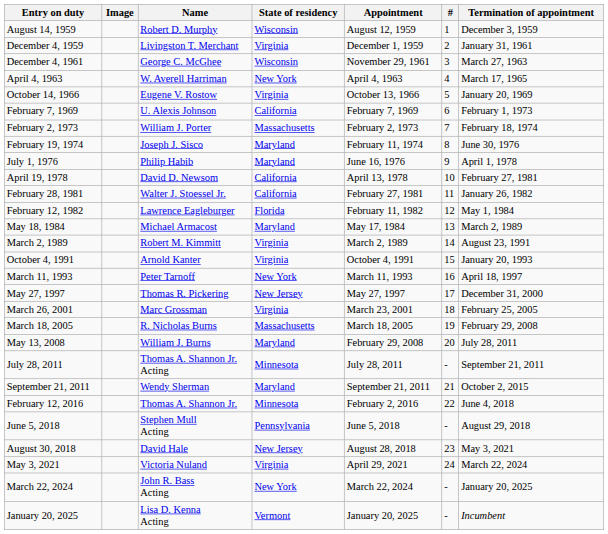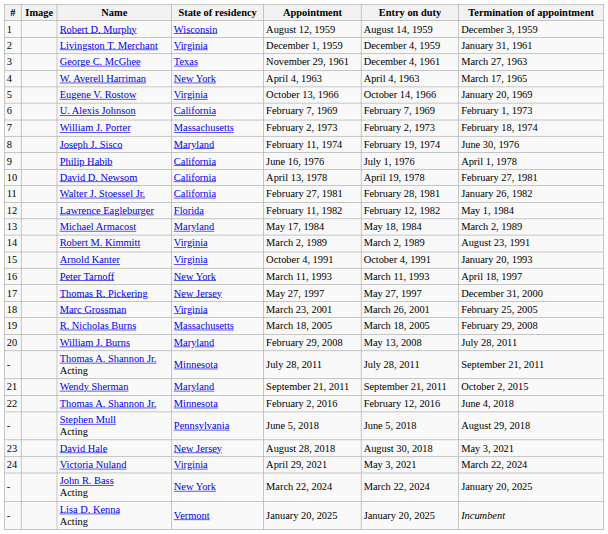 <table class="wikitable sortable" width="73%">
 <tr>
-<th>Entry on duty</th>
+<th>#</th>
 <th class="unsortable">Image</th>
 <th>Name</th>
 <th>State of residency</th>
 <th>Appointment</th>
-<th>#</th>
+<th>Entry on duty</th>
 <th>Termination of appointment</th>
 </tr>
 <tr>
-<td>August 14, 1959</td>
+<td>1</td>
 <td></td>
 <td><a href='#'>Robert D. Murphy</a></td>
 <td><a href='#'>Wisconsin</a></td>
 <td>August 12, 1959</td>
-<td>1</td>
+<td>August 14, 1959</td>
 <td>December 3, 1959</td>
 </tr>
 <tr>
-<td>December 4, 1959</td>
+<td>2</td>
 <td></td>
 <td><a href='#'>Livingston T. Merchant</a></td>
 <td><a href='#'>Virginia</a></td>
 <td>December 1, 1959</td>
-<td>2</td>
+<td>December 4, 1959</td>
 <td>January 31, 1961</td>
 </tr>
 <tr>
-<td>December 4, 1961</td>
+<td>3</td>
 <td></td>
 <td><a href='#'>George C. McGhee</a></td>
-<td><a href='#'>Wisconsin</a></td>
+<td><a href='#'>Texas</a></td>
 <td>November 29, 1961</td>
-<td>3</td>
+<td>December 4, 1961</td>
 <td>March 27, 1963</td>
 </tr>
 <tr>
-<td>April 4, 1963</td>
+<td>4</td>
 <td></td>
 <td><a href='#'>W. Averell Harriman</a></td>
 <td><a href='#'>New York</a></td>
 <td>April 4, 1963</td>
-<td>4</td>
+<td>April 4, 1963</td>
 <td>March 17, 1965</td>
 </tr>
 <tr>
-<td>October 14, 1966</td>
+<td>5</td>
 <td></td>
 <td><a href='#'>Eugene V. Rostow</a></td>
 <td><a href='#'>Virginia</a></td>
 <td>October 13, 1966</td>
-<td>5</td>
+<td>October 14, 1966</td>
 <td>January 20, 1969</td>
 </tr>
 <tr>
-<td>February 7, 1969</td>
+<td>6</td>
 <td></td>
 <td><a href='#'>U. Alexis Johnson</a></td>
 <td><a href='#'>California</a></td>
 <td>February 7, 1969</td>
-<td>6</td>
+<td>February 7, 1969</td>
 <td>February 1, 1973</td>
 </tr>
 <tr>
-<td>February 2, 1973</td>
+<td>7</td>
 <td></td>
 <td><a href='#'>William J. Porter</a></td>
 <td><a href='#'>Massachusetts</a></td>
 <td>February 2, 1973</td>
-<td>7</td>
+<td>February 2, 1973</td>
 <td>February 18, 1974</td>
 </tr>
 <tr>
-<td>February 19, 1974</td>
+<td>8</td>
 <td></td>
 <td><a href='#'>Joseph J. Sisco</a></td>
 <td><a href='#'>Maryland</a></td>
 <td>February 11, 1974</td>
-<td>8</td>
+<td>February 19, 1974</td>
 <td>June 30, 1976</td>
 </tr>
 <tr>
-<td>July 1, 1976</td>
+<td>9</td>
 <td></td>
 <td><a href='#'>Philip Habib</a></td>
-<td><a href='#'>Maryland</a></td>
+<td><a href='#'>California</a></td>
 <td>June 16, 1976</td>
-<td>9</td>
+<td>July 1, 1976</td>
 <td>April 1, 1978</td>
 </tr>
 <tr>
-<td>April 19, 1978</td>
+<td>10</td>
 <td></td>
 <td><a href='#'>David D. Newsom</a></td>
 <td><a href='#'>California</a></td>
 <td>April 13, 1978</td>
-<td>10</td>
+<td>April 19, 1978</td>
 <td>February 27, 1981</td>
 </tr>
 <tr>
-<td>February 28, 1981</td>
+<td>11</td>
 <td></td>
 <td><a href='#'>Walter J. Stoessel Jr.</a></td>
 <td><a href='#'>California</a></td>
 <td>February 27, 1981</td>
-<td>11</td>
+<td>February 28, 1981</td>
 <td>January 26, 1982</td>
 </tr>
 <tr>
-<td>February 12, 1982</td>
+<td>12</td>
 <td></td>
 <td><a href='#'>Lawrence Eagleburger</a></td>
 <td><a href='#'>Florida</a></td>
 <td>February 11, 1982</td>
-<td>12</td>
+<td>February 12, 1982</td>
 <td>May 1, 1984</td>
 </tr>
 <tr>
-<td>May 18, 1984</td>
+<td>13</td>
 <td></td>
 <td><a href='#'>Michael Armacost</a></td>
 <td><a href='#'>Maryland</a></td>
 <td>May 17, 1984</td>
-<td>13</td>
+<td>May 18, 1984</td>
 <td>March 2, 1989</td>
 </tr>
 <tr>
-<td>March 2, 1989</td>
+<td>14</td>
 <td></td>
 <td><a href='#'>Robert M. Kimmitt</a></td>
 <td><a href='#'>Virginia</a></td>
 <td>March 2, 1989</td>
-<td>14</td>
+<td>March 2, 1989</td>
 <td>August 23, 1991</td>
 </tr>
 <tr>
-<td>October 4, 1991</td>
+<td>15</td>
 <td></td>
 <td><a href='#'>Arnold Kanter</a></td>
 <td><a href='#'>Virginia</a></td>
 <td>October 4, 1991</td>
-<td>15</td>
+<td>October 4, 1991</td>
 <td>January 20, 1993</td>
 </tr>
 <tr>
-<td>March 11, 1993</td>
+<td>16</td>
 <td></td>
 <td><a href='#'>Peter Tarnoff</a></td>
 <td><a href='#'>New York</a></td>
 <td>March 11, 1993</td>
-<td>16</td>
+<td>March 11, 1993</td>
 <td>April 18, 1997</td>
 </tr>
 <tr>
-<td>May 27, 1997</td>
+<td>17</td>
 <td></td>
 <td><a href='#'>Thomas R. Pickering</a></td>
 <td><a href='#'>New Jersey</a></td>
 <td>May 27, 1997</td>
-<td>17</td>
+<td>May 27, 1997</td>
 <td>December 31, 2000</td>
 </tr>
 <tr>
-<td>March 26, 2001</td>
+<td>18</td>
 <td></td>
 <td><a href='#'>Marc Grossman</a></td>
 <td><a href='#'>Virginia</a></td>
 <td>March 23, 2001</td>
-<td>18</td>
+<td>March 26, 2001</td>
 <td>February 25, 2005</td>
 </tr>
 <tr>
-<td>March 18, 2005</td>
+<td>19</td>
 <td></td>
 <td><a href='#'>R. Nicholas Burns</a></td>
 <td><a href='#'>Massachusetts</a></td>
 <td>March 18, 2005</td>
-<td>19</td>
+<td>March 18, 2005</td>
 <td>February 29, 2008</td>
 </tr>
 <tr>
-<td>May 13, 2008</td>
+<td>20</td>
 <td></td>
 <td><a href='#'>William J. Burns</a></td>
 <td><a href='#'>Maryland</a></td>
 <td>February 29, 2008</td>
-<td>20</td>
+<td>May 13, 2008</td>
 <td>July 28, 2011</td>
 </tr>
 <tr>
-<td>July 28, 2011</td>
+<td>-</td>
 <td></td>
 <td><a href='#'>Thomas A. Shannon Jr.</a><br>Acting</td>
 <td><a href='#'>Minnesota</a></td>
 <td>July 28, 2011</td>
-<td>-</td>
+<td>July 28, 2011</td>
 <td>September 21, 2011</td>
 </tr>
 <tr>
-<td>September 21, 2011</td>
+<td>21</td>
 <td></td>
 <td><a href='#'>Wendy Sherman</a></td>
 <td><a href='#'>Maryland</a></td>
 <td>September 21, 2011</td>
-<td>21</td>
+<td>September 21, 2011</td>
 <td>October 2, 2015</td>
 </tr>
 <tr>
-<td>February 12, 2016</td>
+<td>22</td>
 <td></td>
 <td><a href='#'>Thomas A. Shannon Jr.</a></td>
 <td><a href='#'>Minnesota</a></td>
 <td>February 2, 2016</td>
-<td>22</td>
+<td>February 12, 2016</td>
 <td>June 4, 2018</td>
 </tr>
 <tr>
-<td>June 5, 2018</td>
+<td>-</td>
 <td></td>
 <td><a href='#'>Stephen Mull</a><br>Acting</td>
 <td><a href='#'>Pennsylvania</a></td>
 <td>June 5, 2018</td>
-<td>-</td>
+<td>June 5, 2018</td>
 <td>August 29, 2018</td>
 </tr>
 <tr>
-<td>August 30, 2018</td>
+<td>23</td>
 <td></td>
 <td><a href='#'>David Hale</a></td>
 <td><a href='#'>New Jersey</a></td>
 <td>August 28, 2018</td>
-<td>23</td>
+<td>August 30, 2018</td>
 <td>May 3, 2021</td>
 </tr>
 <tr>
-<td>May 3, 2021</td>
+<td>24</td>
 <td></td>
 <td><a href='#'>Victoria Nuland</a></td>
 <td><a href='#'>Virginia</a></td>
 <td>April 29, 2021</td>
-<td>24</td>
+<td>May 3, 2021</td>
 <td>March 22, 2024</td>
 </tr>
 <tr>
-<td>March 22, 2024</td>
+<td>-</td>
 <td></td>
 <td><a href='#'>John R. Bass</a><br>Acting</td>
 <td><a href='#'>New York</a></td>
 <td>March 22, 2024</td>
-<td>-</td>
+<td>March 22, 2024</td>
 <td>January 20, 2025</td>
 </tr>
 <tr>
-<td>January 20, 2025</td>
+<td>-</td>
 <td></td>
 <td><a href='#'>Lisa D. Kenna</a><br>Acting</td>
 <td><a href='#'>Vermont</a></td>
 <td>January 20, 2025</td>
-<td>-</td>
+<td>January 20, 2025</td>
 <td><em>Incumbent</em></td>
 </tr>
 </table>
